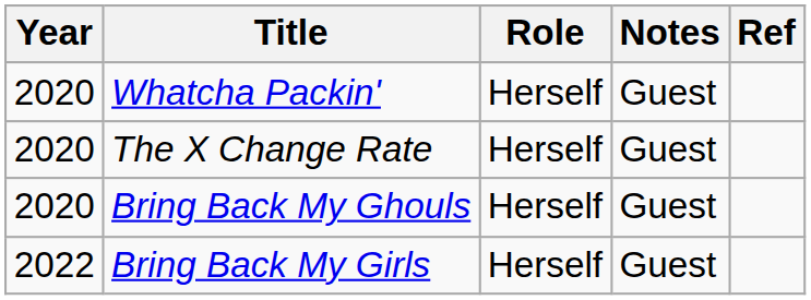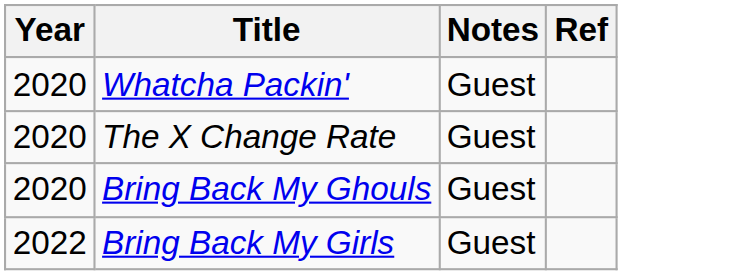 <table class="wikitable">
 <tr>
 <th>Year</th>
 <th>Title</th>
-<th>Role</th>
 <th>Notes</th>
 <th>Ref</th>
 </tr>
 <tr>
 <td>2020</td>
 <td><em><a href='#'>Whatcha Packin'</a></em></td>
-<td>Herself</td>
 <td>Guest</td>
 <td style="text-align: center;"></td>
 </tr>
 <tr>
 <td>2020</td>
 <td><em>The X Change Rate</em></td>
-<td>Herself</td>
 <td>Guest</td>
 <td style="text-align: center;"></td>
 </tr>
 <tr>
 <td>2020</td>
 <td><em><a href='#'>Bring Back My Ghouls</a></em></td>
-<td>Herself</td>
 <td>Guest</td>
 <td style="text-align: center;"></td>
 </tr>
 <tr>
 <td>2022</td>
 <td><em><a href='#'>Bring Back My Girls</a></em></td>
-<td>Herself</td>
 <td>Guest</td>
 <td style="text-align: center;"></td>
 </tr>
 </table>
